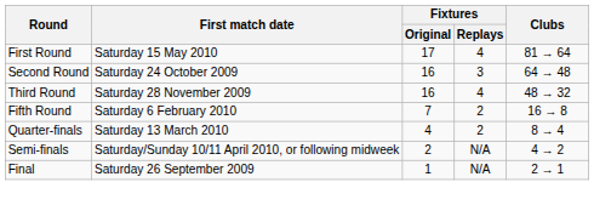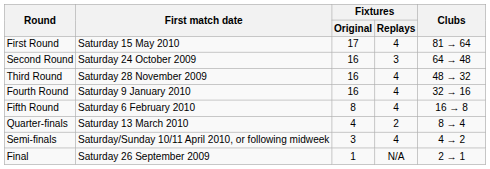 <table class="wikitable" style="text-align: center">
 <tr>
 <th rowspan=2>Round</th>
 <th rowspan=2>First match date</th>
 <th colspan=2>Fixtures</th>
 <th rowspan=2 width=100>Clubs</th>
 </tr>
 <tr>
 <th>Original</th>
 <th>Replays</th>
 </tr>
 <tr>
 <td align=left>First Round</td>
 <td align=left>Saturday 15 May 2010</td>
 <td>17</td>
 <td>4</td>
 <td>81 → 64</td>
 </tr>
 <tr>
 <td align=left>Second Round</td>
 <td align=left>Saturday 24 October 2009</td>
 <td>16</td>
 <td>3</td>
 <td>64 → 48</td>
 </tr>
 <tr>
 <td align=left>Third Round</td>
 <td align=left>Saturday 28 November 2009</td>
 <td>16</td>
 <td>4</td>
 <td>48 → 32</td>
 </tr>
 <tr>
+<td align=left>Fourth Round</td>
+<td align=left>Saturday 9 January 2010</td>
+<td>16</td>
+<td>4</td>
+<td>32 → 16</td>
+</tr>
+<tr>
 <td align=left>Fifth Round</td>
 <td align=left>Saturday 6 February 2010</td>
-<td>7</td>
-<td>2</td>
+<td>8</td>
+<td>4</td>
 <td>16 → 8</td>
 </tr>
 <tr>
 <td align=left>Quarter-finals</td>
 <td align=left>Saturday 13 March 2010</td>
 <td>4</td>
 <td>2</td>
 <td>8 → 4</td>
 </tr>
 <tr>
 <td align=left>Semi-finals</td>
 <td align=left>Saturday/Sunday 10/11 April 2010, or following midweek</td>
-<td>2</td>
-<td>N/A</td>
+<td>3</td>
+<td>4</td>
 <td>4 → 2</td>
 </tr>
 <tr>
 <td align=left>Final</td>
 <td align=left>Saturday 26 September 2009</td>
 <td>1</td>
 <td>N/A</td>
 <td>2 → 1</td>
 </tr>
 </table>
